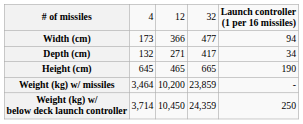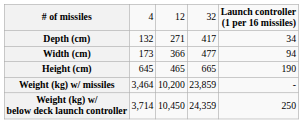 <table class="wikitable" style="text-align:right;">
 <tr>
 <th># of missiles</th>
 <td>4</td>
 <td>12</td>
 <td>32</td>
 <td><strong>Launch controller<br>(1 per 16 missiles)</strong></td>
 </tr>
 <tr>
+<th>Depth (cm)</th>
+<td>132</td>
+<td>271</td>
+<td>417</td>
+<td>34</td>
+</tr>
+<tr>
 <th>Width (cm)</th>
 <td>173</td>
 <td>366</td>
 <td>477</td>
 <td>94</td>
-</tr>
-<tr>
-<th>Depth (cm)</th>
-<td>132</td>
-<td>271</td>
-<td>417</td>
-<td>34</td>
 </tr>
 <tr>
 <th>Height (cm)</th>
 <td>645</td>
 <td>465</td>
 <td>665</td>
 <td>190</td>
 </tr>
 <tr>
 <th>Weight (kg) w/ missiles</th>
 <td>3,464</td>
 <td>10,200</td>
 <td>23,859</td>
 <td>-</td>
 </tr>
 <tr>
 <th>Weight (kg) w/ <br>below deck launch controller</th>
 <td>3,714</td>
 <td>10,450</td>
 <td>24,359</td>
 <td>250</td>
 </tr>
 </table>
